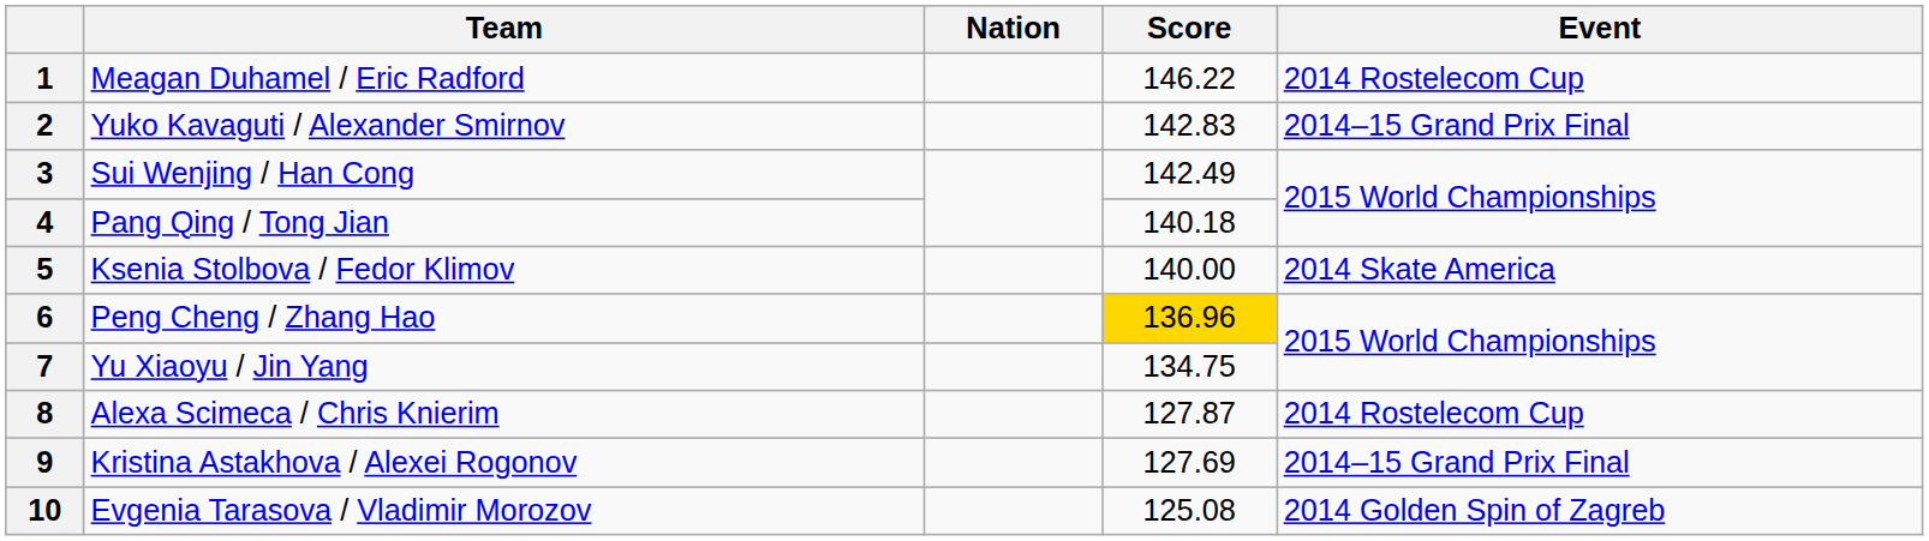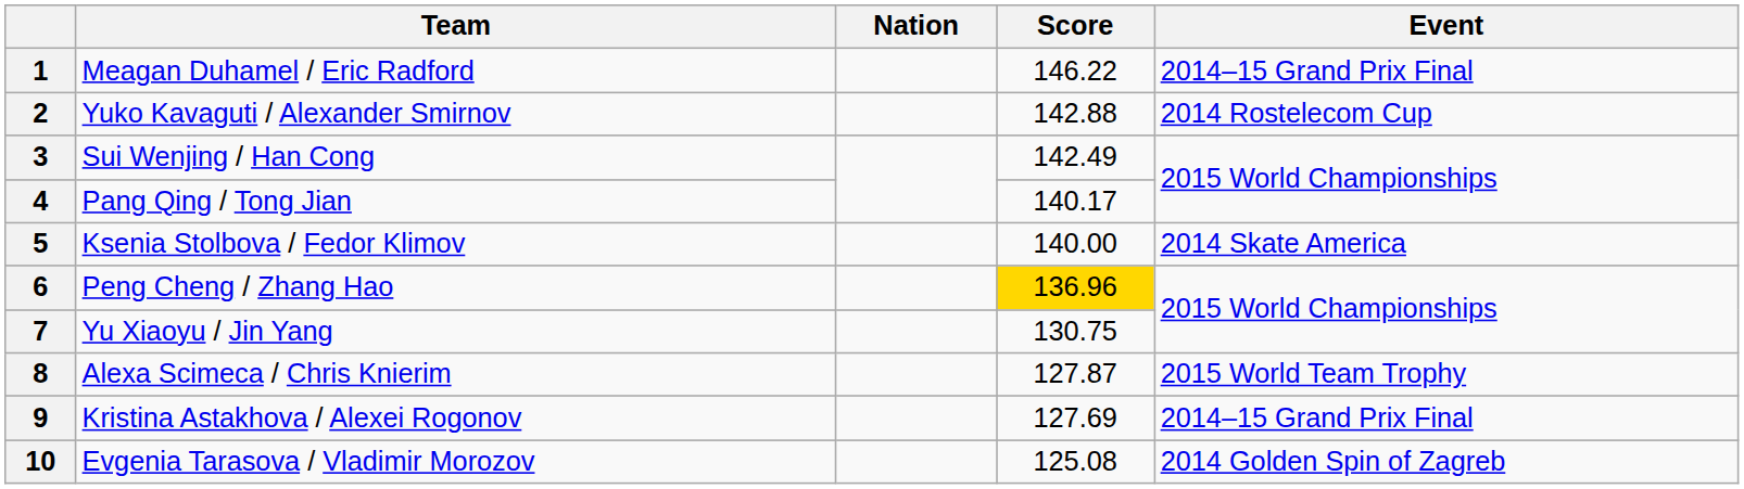 <table class="wikitable sortable" style="text-align:left; width:80%">
 <tr>
 <th scope="col"></th>
 <th scope="col">Team</th>
 <th scope="col">Nation</th>
 <th scope="col">Score</th>
 <th scope="col">Event</th>
 </tr>
 <tr>
 <th scope="row">1</th>
 <td><a href='#'>Meagan Duhamel</a> / <a href='#'>Eric Radford</a></td>
 <td></td>
 <td style="text-align:center;">146.22</td>
-<td><a href='#'>2014 Rostelecom Cup</a></td>
+<td><a href='#'>2014–15 Grand Prix Final</a></td>
 </tr>
 <tr>
 <th scope="row">2</th>
 <td><a href='#'>Yuko Kavaguti</a> / <a href='#'>Alexander Smirnov</a></td>
 <td></td>
-<td style="text-align:center;">142.83</td>
-<td><a href='#'>2014–15 Grand Prix Final</a></td>
+<td style="text-align:center;">142.88</td>
+<td><a href='#'>2014 Rostelecom Cup</a></td>
 </tr>
 <tr>
 <th scope="row">3</th>
 <td><a href='#'>Sui Wenjing</a> / <a href='#'>Han Cong</a></td>
 <td rowspan="2"></td>
 <td style="text-align:center;">142.49</td>
 <td rowspan="2"><a href='#'>2015 World Championships</a></td>
 </tr>
 <tr>
 <th scope="row">4</th>
 <td><a href='#'>Pang Qing</a> / <a href='#'>Tong Jian</a></td>
-<td style="text-align:center;">140.18</td>
+<td style="text-align:center;">140.17</td>
 </tr>
 <tr>
 <th scope="row">5</th>
 <td><a href='#'>Ksenia Stolbova</a> / <a href='#'>Fedor Klimov</a></td>
 <td></td>
 <td style="text-align:center;">140.00</td>
 <td><a href='#'>2014 Skate America</a></td>
 </tr>
 <tr>
 <th scope="row">6</th>
 <td><a href='#'>Peng Cheng</a> / <a href='#'>Zhang Hao</a></td>
 <td></td>
 <td style="background: gold; text-align:center;">136.96</td>
 <td rowspan="2"><a href='#'>2015 World Championships</a></td>
 </tr>
 <tr>
 <th scope="row">7</th>
 <td><a href='#'>Yu Xiaoyu</a> / <a href='#'>Jin Yang</a></td>
 <td></td>
-<td style="text-align:center;">134.75</td>
+<td style="text-align:center;">130.75</td>
 </tr>
 <tr>
 <th scope="row">8</th>
 <td><a href='#'>Alexa Scimeca</a> / <a href='#'>Chris Knierim</a></td>
 <td></td>
 <td style="text-align:center;">127.87</td>
-<td><a href='#'>2014 Rostelecom Cup</a></td>
+<td><a href='#'>2015 World Team Trophy</a></td>
 </tr>
 <tr>
 <th scope="row">9</th>
 <td><a href='#'>Kristina Astakhova</a> / <a href='#'>Alexei Rogonov</a></td>
 <td></td>
 <td style="text-align:center;">127.69</td>
 <td><a href='#'>2014–15 Grand Prix Final</a></td>
 </tr>
 <tr>
 <th scope="row">10</th>
 <td><a href='#'>Evgenia Tarasova</a> / <a href='#'>Vladimir Morozov</a></td>
 <td></td>
 <td style="text-align:center;">125.08</td>
 <td><a href='#'>2014 Golden Spin of Zagreb</a></td>
 </tr>
 </table>
